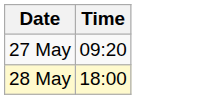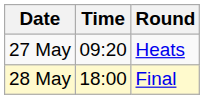 <table class="wikitable">
 <tr>
 <th>Date</th>
 <th>Time</th>
+<th>Round</th>
 </tr>
 <tr>
 <td>27 May</td>
 <td>09:20</td>
+<td><a href='#'>Heats</a></td>
 </tr>
 <tr style="background:lemonchiffon">
 <td>28 May</td>
 <td>18:00</td>
+<td><a href='#'>Final</a></td>
 </tr>
 </table>
